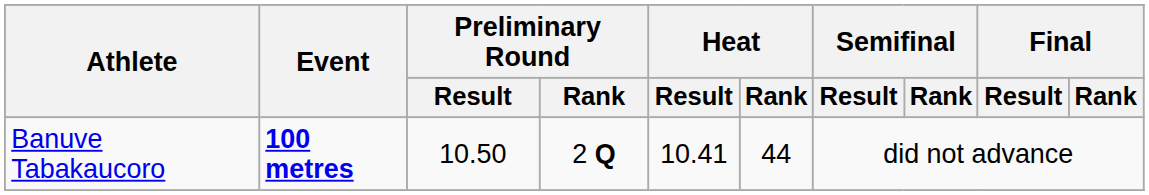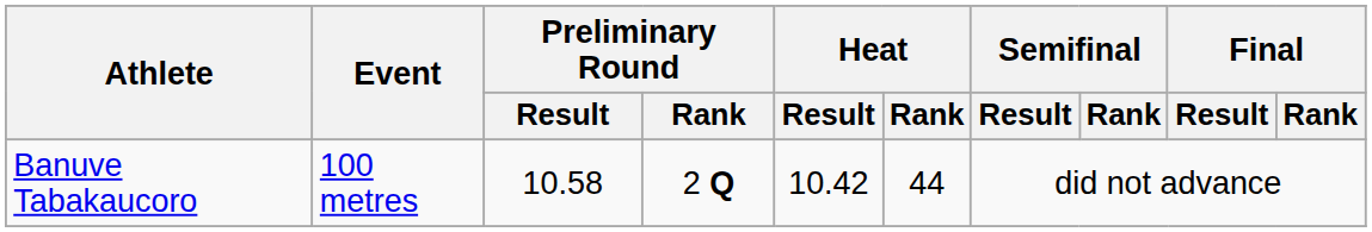 <table class="wikitable" style="font-size:90%">
 <tr>
 <th rowspan="2">Athlete</th>
 <th rowspan="2">Event</th>
 <th colspan="2">Preliminary Round</th>
 <th colspan="2">Heat</th>
 <th colspan="2">Semifinal</th>
 <th colspan="2">Final</th>
 </tr>
 <tr style="font-size:95%">
 <th>Result</th>
 <th>Rank</th>
 <th>Result</th>
 <th>Rank</th>
 <th>Result</th>
 <th>Rank</th>
 <th>Result</th>
 <th>Rank</th>
 </tr>
 <tr style=text-align:center>
 <td style=text-align:left><a href='#'>Banuve Tabakaucoro</a></td>
-<td style=text-align:left><strong><a href='#'>100 metres</a></strong></td>
-<td>10.50</td>
+<td style=text-align:left><a href='#'>100 metres</a></td>
+<td>10.58</td>
 <td>2 <strong>Q</strong></td>
-<td>10.41</td>
+<td>10.42</td>
 <td>44</td>
 <td colspan=4>did not advance</td>
 </tr>
 </table>
